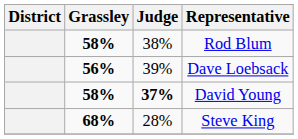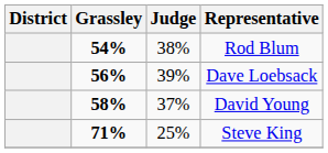 <table class=wikitable>
 <tr>
 <th>District</th>
 <th>Grassley</th>
 <th>Judge</th>
 <th>Representative</th>
 </tr>
 <tr align=center>
 <th></th>
-<td><strong>58%</strong></td>
+<td><strong>54%</strong></td>
 <td>38%</td>
 <td><a href='#'>Rod Blum</a></td>
 </tr>
 <tr align=center>
 <th></th>
 <td><strong>56%</strong></td>
 <td>39%</td>
 <td><a href='#'>Dave Loebsack</a></td>
 </tr>
 <tr align=center>
 <th></th>
 <td><strong>58%</strong></td>
-<td><strong>37%</strong></td>
+<td>37%</td>
 <td><a href='#'>David Young</a></td>
 </tr>
 <tr align=center>
 <th></th>
-<td><strong>68%</strong></td>
-<td>28%</td>
+<td><strong>71%</strong></td>
+<td>25%</td>
 <td><a href='#'>Steve King</a></td>
 </tr>
 <tr align=center>
 </tr>
 </table>
